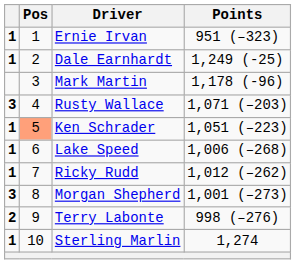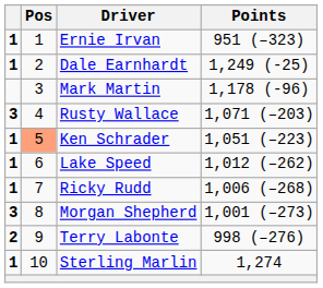 <table class="wikitable" style="font-size: 95%;">
 <tr>
 <th></th>
 <th>Pos</th>
 <th>Driver</th>
 <th>Points</th>
 </tr>
 <tr>
 <td align="left"> <strong>1</strong></td>
 <td style="text-align:center;">1</td>
 <td><a href='#'>Ernie Irvan</a></td>
 <td style="text-align:center;">951 (–323)</td>
 </tr>
 <tr>
 <td align="left"> <strong>1</strong></td>
 <td style="text-align:center;">2</td>
 <td><a href='#'>Dale Earnhardt</a></td>
 <td style="text-align:center;">1,249 (-25)</td>
 </tr>
 <tr>
 <td align="left"></td>
 <td style="text-align:center;">3</td>
 <td><a href='#'>Mark Martin</a></td>
 <td style="text-align:center;">1,178 (-96)</td>
 </tr>
 <tr>
 <td align="left"> <strong>3</strong></td>
 <td style="text-align:center;">4</td>
 <td><a href='#'>Rusty Wallace</a></td>
 <td style="text-align:center;">1,071 (–203)</td>
 </tr>
 <tr>
 <td align="left"> <strong>1</strong></td>
 <td style="background: lightsalmon; text-align:center;">5</td>
 <td><a href='#'>Ken Schrader</a></td>
 <td style="text-align:center;">1,051 (–223)</td>
 </tr>
 <tr>
 <td align="left"> <strong>1</strong></td>
 <td style="text-align:center;">6</td>
 <td><a href='#'>Lake Speed</a></td>
-<td style="text-align:center;">1,006 (–268)</td>
+<td style="text-align:center;">1,012 (–262)</td>
 </tr>
 <tr>
 <td align="left"> <strong>1</strong></td>
 <td style="text-align:center;">7</td>
 <td><a href='#'>Ricky Rudd</a></td>
-<td style="text-align:center;">1,012 (–262)</td>
+<td style="text-align:center;">1,006 (–268)</td>
 </tr>
 <tr>
 <td align="left"> <strong>3</strong></td>
 <td style="text-align:center;">8</td>
 <td><a href='#'>Morgan Shepherd</a></td>
 <td style="text-align:center;">1,001 (–273)</td>
 </tr>
 <tr>
 <td align="left"> <strong>2</strong></td>
 <td style="text-align:center;">9</td>
 <td><a href='#'>Terry Labonte</a></td>
 <td style="text-align:center;">998 (–276)</td>
 </tr>
 <tr>
 <td align="left"> <strong>1</strong></td>
 <td style="text-align:center;">10</td>
 <td><a href='#'>Sterling Marlin</a></td>
 <td style="text-align:center;">1,274</td>
 </tr>
 <tr class="sortbottom">
 <th colspan="9"></th>
 </tr>
 </table>
